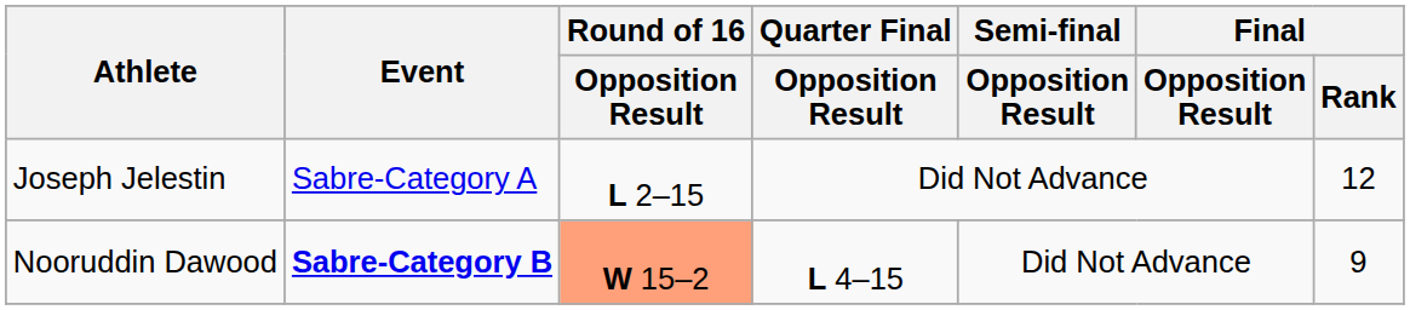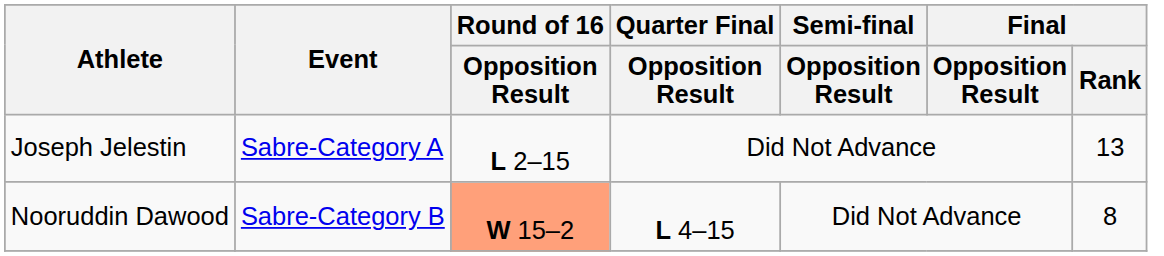 <table class="wikitable" style="text-align:center; font-size:90%">
 <tr>
 <th rowspan=2>Athlete</th>
 <th rowspan=2>Event</th>
 <th>Round of 16</th>
 <th>Quarter Final</th>
 <th>Semi-final</th>
 <th colspan=2>Final</th>
 </tr>
 <tr>
 <th>Opposition<br>Result</th>
 <th>Opposition<br>Result</th>
 <th>Opposition<br>Result</th>
 <th>Opposition<br>Result</th>
 <th>Rank</th>
 </tr>
 <tr>
 <td align=left>Joseph Jelestin</td>
 <td align=left><a href='#'>Sabre-Category A</a></td>
 <td><br><strong>L</strong> 2–15</td>
 <td colspan=3>Did Not Advance</td>
-<td>12</td>
+<td>13</td>
 </tr>
 <tr>
 <td align=left>Nooruddin Dawood</td>
-<td align=left><strong><a href='#'>Sabre-Category B</a></strong></td>
+<td align=left><a href='#'>Sabre-Category B</a></td>
 <td style="background: lightsalmon;"><br><strong>W</strong> 15–2</td>
 <td><br><strong>L</strong> 4–15</td>
 <td colspan=2>Did Not Advance</td>
-<td>9</td>
+<td>8</td>
 </tr>
 </table>
